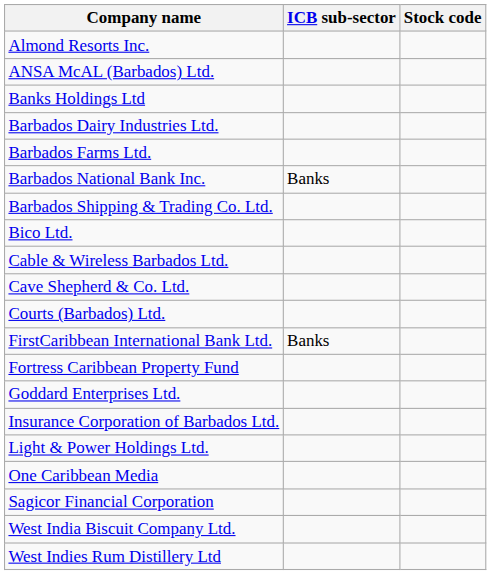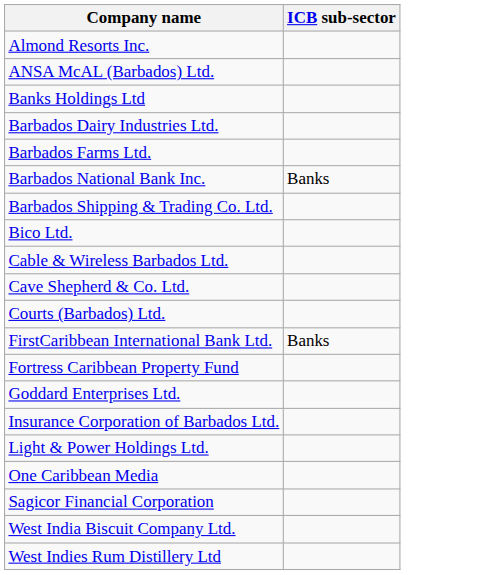 <table class="wikitable sortable">
 <tr valign="middle">
 <th>Company name</th>
 <th><a href='#'>ICB</a> sub-sector</th>
-<th>Stock code</th>
 </tr>
 <tr>
 <td><a href='#'>Almond Resorts Inc.</a></td>
-<td></td>
 <td></td>
 </tr>
 <tr>
 <td><a href='#'>ANSA McAL (Barbados) Ltd.</a></td>
 <td></td>
-<td></td>
 </tr>
 <tr>
 <td><a href='#'>Banks Holdings Ltd</a></td>
-<td></td>
 <td></td>
 </tr>
 <tr>
 <td><a href='#'>Barbados Dairy Industries Ltd.</a></td>
 <td></td>
-<td></td>
 </tr>
 <tr>
 <td><a href='#'>Barbados Farms Ltd.</a></td>
-<td></td>
 <td></td>
 </tr>
 <tr>
 <td><a href='#'>Barbados National Bank Inc.</a></td>
 <td>Banks</td>
-<td></td>
 </tr>
 <tr>
 <td><a href='#'>Barbados Shipping & Trading Co. Ltd.</a></td>
-<td></td>
 <td></td>
 </tr>
 <tr>
 <td><a href='#'>Bico Ltd.</a></td>
 <td></td>
-<td></td>
 </tr>
 <tr>
 <td><a href='#'>Cable & Wireless Barbados Ltd.</a></td>
-<td></td>
 <td></td>
 </tr>
 <tr>
 <td><a href='#'>Cave Shepherd & Co. Ltd.</a></td>
 <td></td>
-<td></td>
 </tr>
 <tr>
 <td><a href='#'>Courts (Barbados) Ltd.</a></td>
-<td></td>
 <td></td>
 </tr>
 <tr>
 <td><a href='#'>FirstCaribbean International Bank Ltd.</a></td>
 <td>Banks</td>
-<td></td>
 </tr>
 <tr>
 <td><a href='#'>Fortress Caribbean Property Fund</a></td>
-<td></td>
 <td></td>
 </tr>
 <tr>
 <td><a href='#'>Goddard Enterprises Ltd.</a></td>
 <td></td>
-<td></td>
 </tr>
 <tr>
 <td><a href='#'>Insurance Corporation of Barbados Ltd.</a></td>
-<td></td>
 <td></td>
 </tr>
 <tr>
 <td><a href='#'>Light & Power Holdings Ltd.</a></td>
 <td></td>
-<td></td>
 </tr>
 <tr>
 <td><a href='#'>One Caribbean Media</a></td>
-<td></td>
 <td></td>
 </tr>
 <tr>
 <td><a href='#'>Sagicor Financial Corporation</a></td>
 <td></td>
-<td></td>
 </tr>
 <tr>
 <td><a href='#'>West India Biscuit Company Ltd.</a></td>
-<td></td>
 <td></td>
 </tr>
 <tr>
 <td><a href='#'>West Indies Rum Distillery Ltd</a></td>
 <td></td>
-<td></td>
 </tr>
 </table>
